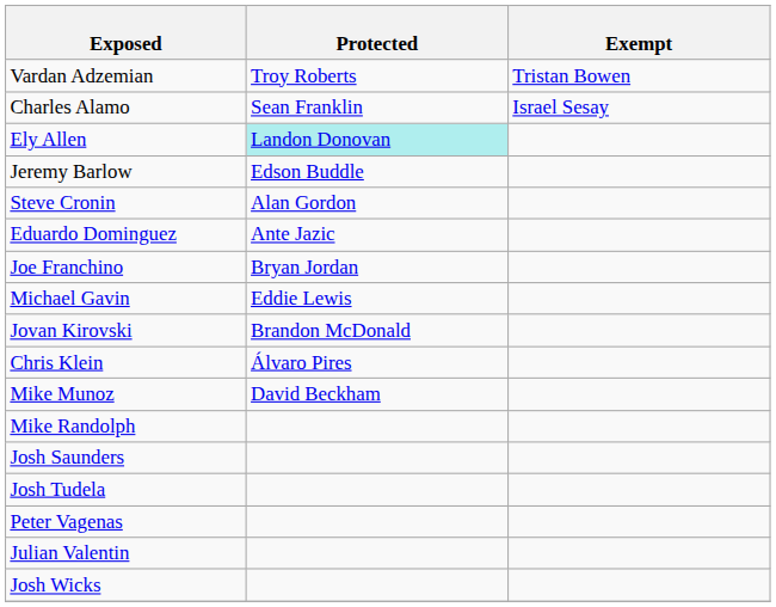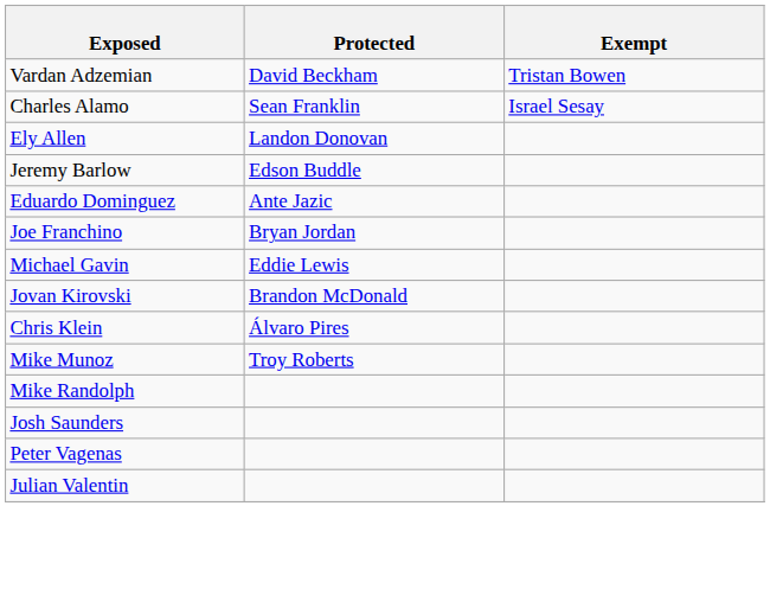 <table class="wikitable">
 <tr>
 <th style="width:23%"><br>Exposed</th>
 <th style="width:25%"><br>Protected</th>
 <th style="width:25%"><br>Exempt</th>
 </tr>
 <tr>
 <td>Vardan Adzemian</td>
-<td><a href='#'>Troy Roberts</a></td>
+<td><a href='#'>David Beckham</a></td>
 <td><a href='#'>Tristan Bowen</a></td>
 </tr>
 <tr>
 <td>Charles Alamo</td>
 <td><a href='#'>Sean Franklin</a></td>
 <td><a href='#'>Israel Sesay</a></td>
 </tr>
 <tr>
 <td><a href='#'>Ely Allen</a></td>
-<td style="background: paleturquoise;"><a href='#'>Landon Donovan</a></td>
+<td><a href='#'>Landon Donovan</a></td>
 <td></td>
 </tr>
 <tr>
 <td>Jeremy Barlow</td>
 <td><a href='#'>Edson Buddle</a></td>
-<td></td>
-</tr>
-<tr>
-<td><a href='#'>Steve Cronin</a></td>
-<td><a href='#'>Alan Gordon</a></td>
 <td></td>
 </tr>
 <tr>
 <td><a href='#'>Eduardo Dominguez</a></td>
 <td><a href='#'>Ante Jazic</a></td>
 <td></td>
 </tr>
 <tr>
 <td><a href='#'>Joe Franchino</a></td>
 <td><a href='#'>Bryan Jordan</a></td>
 <td></td>
 </tr>
 <tr>
 <td><a href='#'>Michael Gavin</a></td>
 <td><a href='#'>Eddie Lewis</a></td>
 <td></td>
 </tr>
 <tr>
 <td><a href='#'>Jovan Kirovski</a></td>
 <td><a href='#'>Brandon McDonald</a></td>
 <td></td>
 </tr>
 <tr>
 <td><a href='#'>Chris Klein</a></td>
 <td><a href='#'>Álvaro Pires</a></td>
 <td></td>
 </tr>
 <tr>
 <td><a href='#'>Mike Munoz</a></td>
-<td><a href='#'>David Beckham</a></td>
+<td><a href='#'>Troy Roberts</a></td>
 <td></td>
 </tr>
 <tr>
 <td><a href='#'>Mike Randolph</a></td>
 <td></td>
 <td></td>
 </tr>
 <tr>
 <td><a href='#'>Josh Saunders</a></td>
-<td></td>
-<td></td>
-</tr>
-<tr>
-<td><a href='#'>Josh Tudela</a></td>
 <td></td>
 <td></td>
 </tr>
 <tr>
 <td><a href='#'>Peter Vagenas</a></td>
 <td></td>
 <td></td>
 </tr>
 <tr>
 <td><a href='#'>Julian Valentin</a></td>
 <td></td>
 <td></td>
 </tr>
 <tr>
-<td><a href='#'>Josh Wicks</a></td>
-<td></td>
-<td></td>
-</tr>
-<tr>
 </tr>
 </table>
